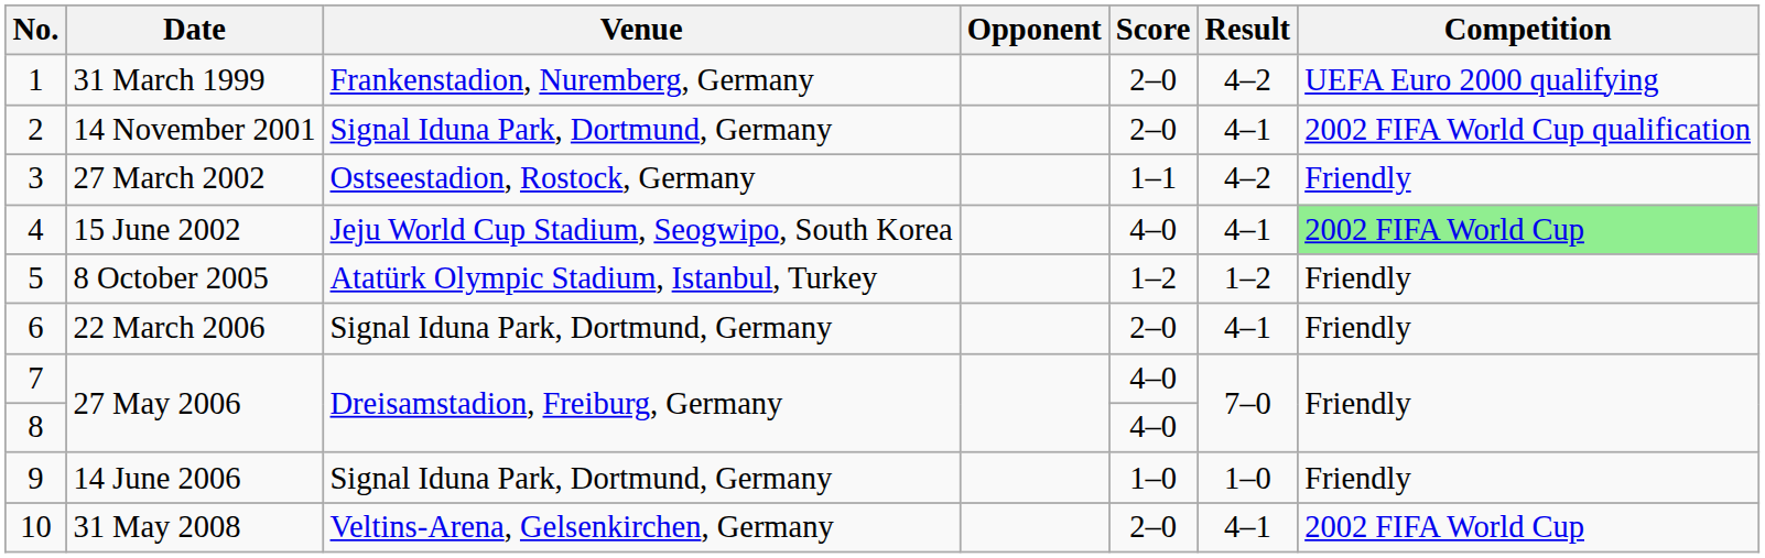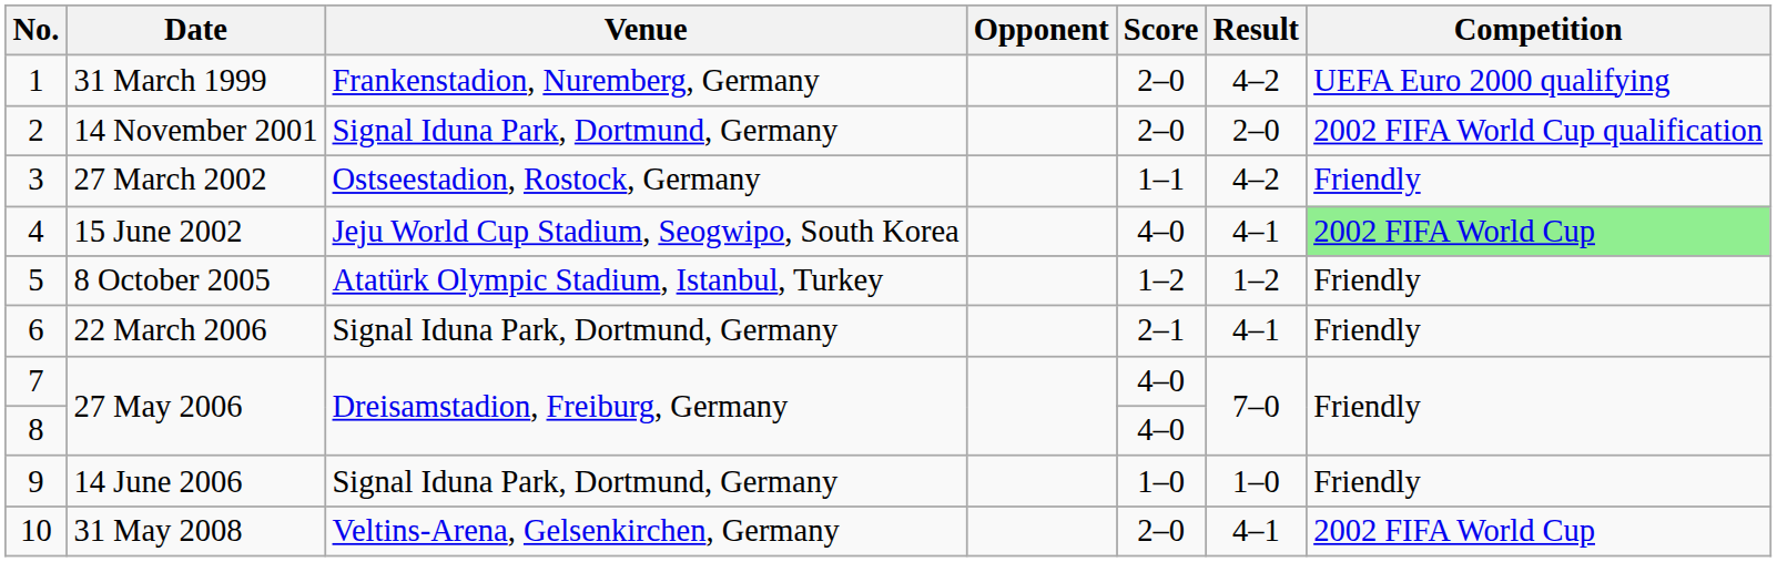 <table class="wikitable sortable">
 <tr>
 <th scope="col">No.</th>
 <th scope="col">Date</th>
 <th scope="col">Venue</th>
 <th scope="col">Opponent</th>
 <th scope="col">Score</th>
 <th scope="col">Result</th>
 <th scope="col">Competition</th>
 </tr>
 <tr>
 <td align="center">1</td>
 <td>31 March 1999</td>
 <td><a href='#'>Frankenstadion</a>, <a href='#'>Nuremberg</a>, Germany</td>
 <td></td>
 <td align="center">2–0</td>
 <td align="center">4–2</td>
 <td><a href='#'>UEFA Euro 2000 qualifying</a></td>
 </tr>
 <tr>
 <td align="center">2</td>
 <td>14 November 2001</td>
 <td><a href='#'>Signal Iduna Park</a>, <a href='#'>Dortmund</a>, Germany</td>
 <td></td>
 <td align="center">2–0</td>
-<td align="center">4–1</td>
+<td align="center">2–0</td>
 <td><a href='#'>2002 FIFA World Cup qualification</a></td>
 </tr>
 <tr>
 <td align="center">3</td>
 <td>27 March 2002</td>
 <td><a href='#'>Ostseestadion</a>, <a href='#'>Rostock</a>, Germany</td>
 <td></td>
 <td align="center">1–1</td>
 <td align="center">4–2</td>
 <td><a href='#'>Friendly</a></td>
 </tr>
 <tr>
 <td align="center">4</td>
 <td>15 June 2002</td>
 <td><a href='#'>Jeju World Cup Stadium</a>, <a href='#'>Seogwipo</a>, South Korea</td>
 <td></td>
 <td align="center">4–0</td>
 <td align="center">4–1</td>
 <td style="background: lightgreen;"><a href='#'>2002 FIFA World Cup</a></td>
 </tr>
 <tr>
 <td align="center">5</td>
 <td>8 October 2005</td>
 <td><a href='#'>Atatürk Olympic Stadium</a>, <a href='#'>Istanbul</a>, Turkey</td>
 <td></td>
 <td align="center">1–2</td>
 <td align="center">1–2</td>
 <td>Friendly</td>
 </tr>
 <tr>
 <td align="center">6</td>
 <td>22 March 2006</td>
 <td>Signal Iduna Park, Dortmund, Germany</td>
 <td></td>
-<td align="center">2–0</td>
+<td align="center">2–1</td>
 <td align="center">4–1</td>
 <td>Friendly</td>
 </tr>
 <tr>
 <td align="center">7</td>
 <td rowspan="2">27 May 2006</td>
 <td rowspan="2"><a href='#'>Dreisamstadion</a>, <a href='#'>Freiburg</a>, Germany</td>
 <td rowspan="2"></td>
 <td align="center">4–0</td>
 <td rowspan="2" style="text-align:center">7–0</td>
 <td rowspan="2">Friendly</td>
 </tr>
 <tr>
 <td align="center">8</td>
 <td align="center">4–0</td>
 </tr>
 <tr>
 <td align="center">9</td>
 <td>14 June 2006</td>
 <td>Signal Iduna Park, Dortmund, Germany</td>
 <td></td>
 <td align="center">1–0</td>
 <td align="center">1–0</td>
 <td>Friendly</td>
 </tr>
 <tr>
 <td align="center">10</td>
 <td>31 May 2008</td>
 <td><a href='#'>Veltins-Arena</a>, <a href='#'>Gelsenkirchen</a>, Germany</td>
 <td></td>
 <td align="center">2–0</td>
 <td align="center">4–1</td>
 <td><a href='#'>2002 FIFA World Cup</a></td>
 </tr>
 </table>
